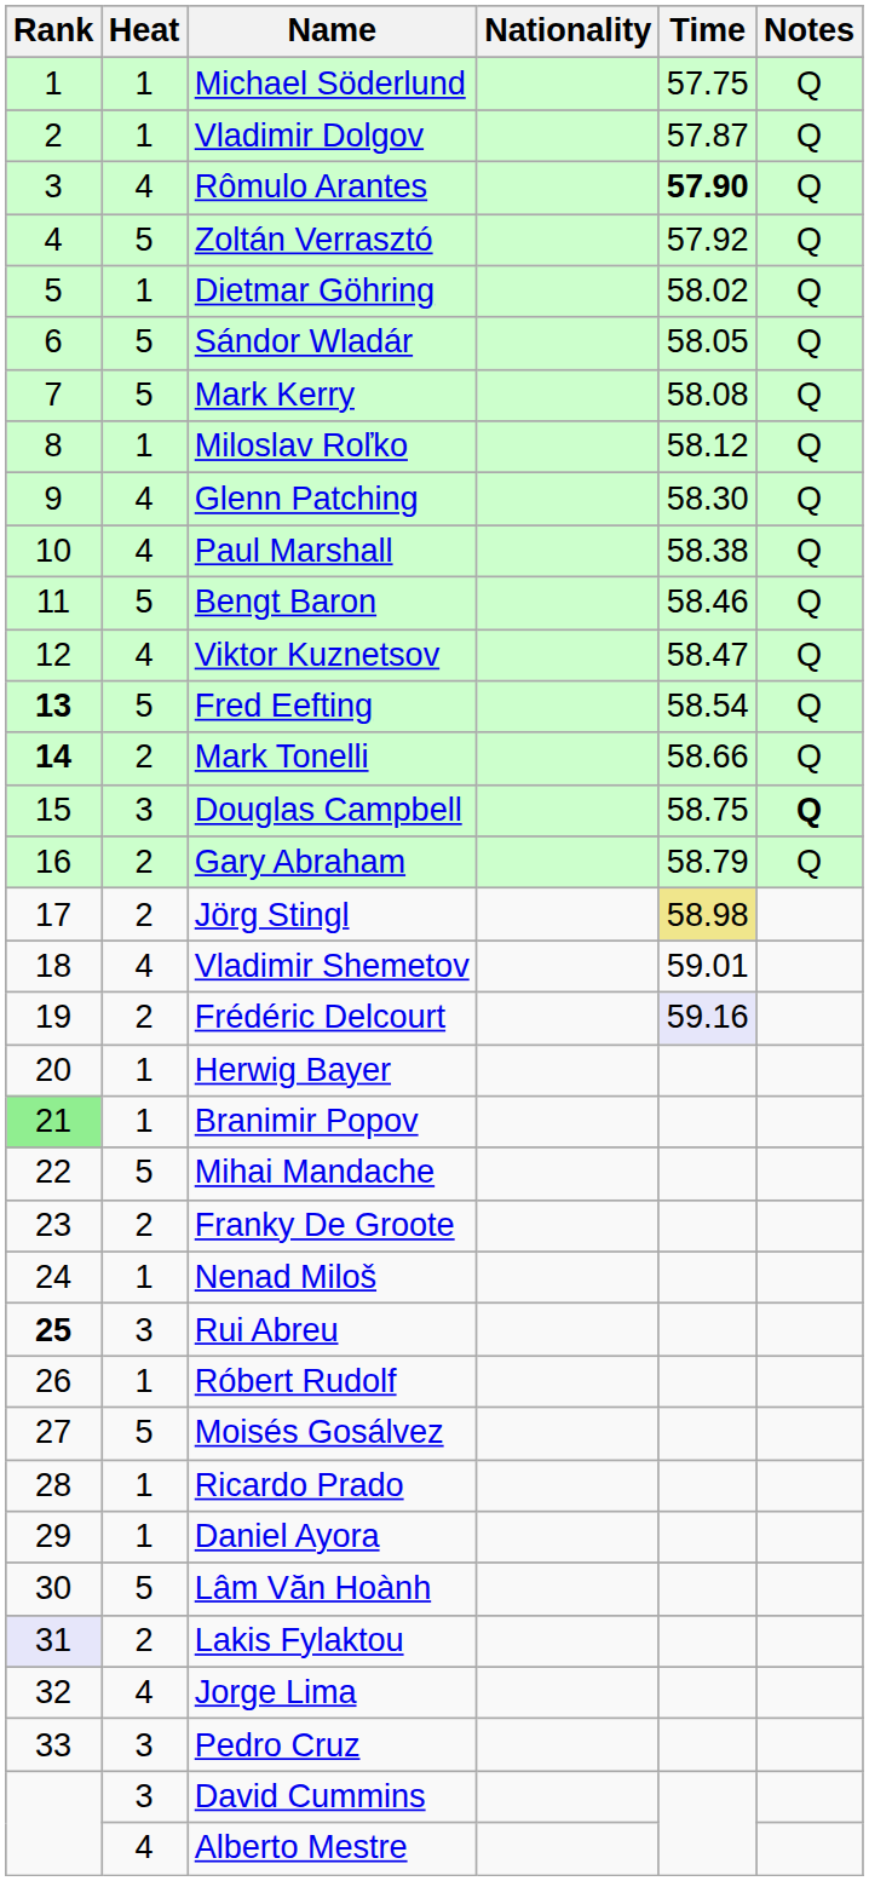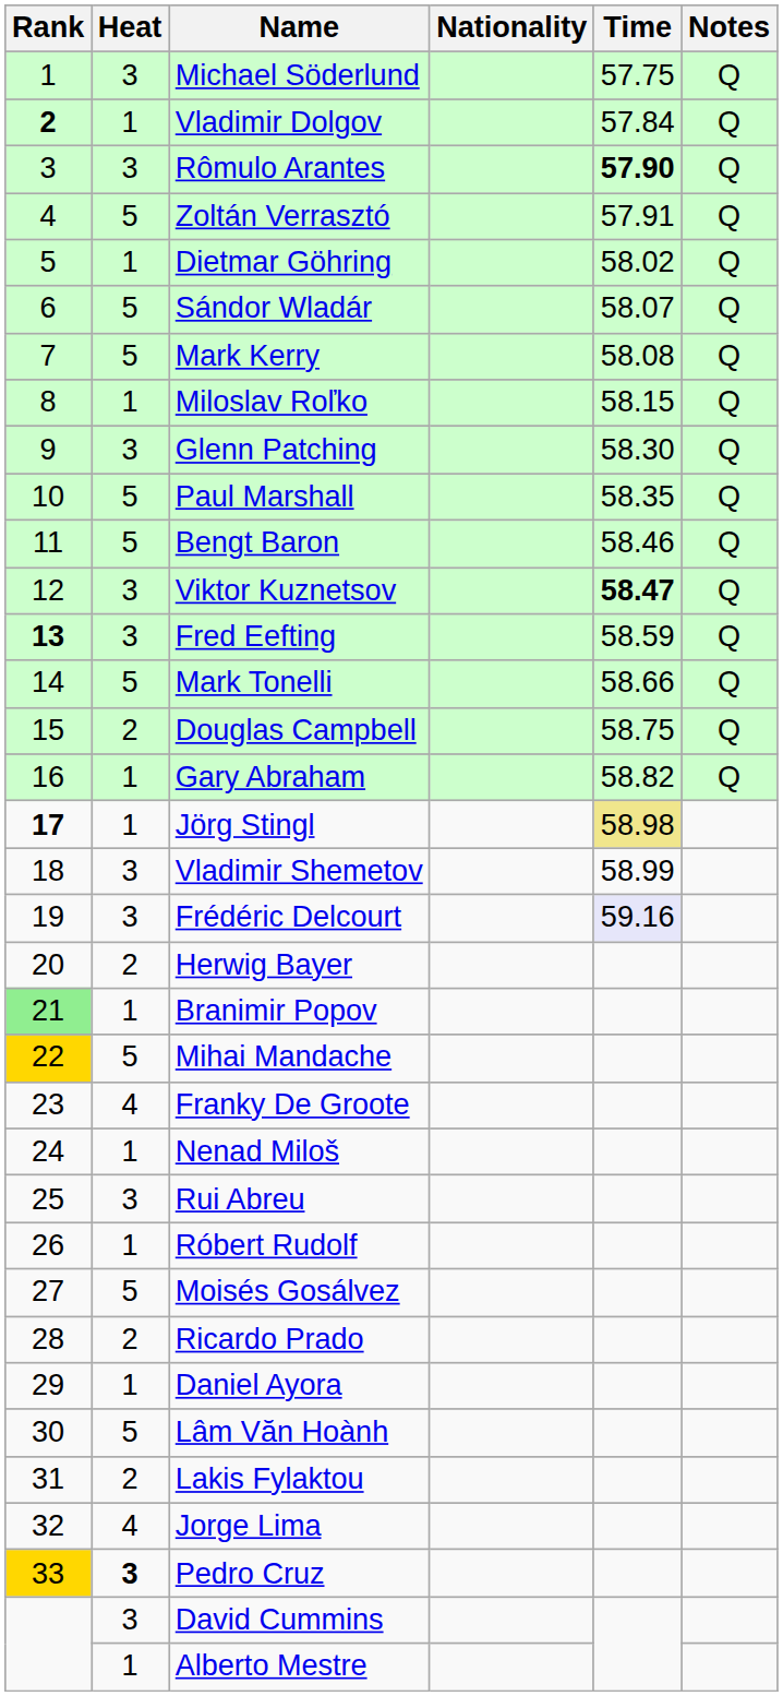 <table class="wikitable sortable" style="text-align:center">
 <tr>
 <th>Rank</th>
 <th>Heat</th>
 <th>Name</th>
 <th>Nationality</th>
 <th>Time</th>
 <th>Notes</th>
 </tr>
 <tr bgcolor=ccffcc>
 <td>1</td>
-<td>1</td>
+<td>3</td>
 <td align=left><a href='#'>Michael Söderlund</a></td>
 <td align=left></td>
 <td>57.75</td>
 <td>Q</td>
 </tr>
 <tr bgcolor=ccffcc>
-<td>2</td>
+<td><strong>2</strong></td>
 <td>1</td>
 <td align=left><a href='#'>Vladimir Dolgov</a></td>
 <td align=left></td>
-<td>57.87</td>
+<td>57.84</td>
 <td>Q</td>
 </tr>
 <tr bgcolor=ccffcc>
 <td>3</td>
-<td>4</td>
+<td>3</td>
 <td align=left><a href='#'>Rômulo Arantes</a></td>
 <td align=left></td>
 <td><strong>57.90</strong></td>
 <td>Q</td>
 </tr>
 <tr bgcolor=ccffcc>
 <td>4</td>
 <td>5</td>
 <td align=left><a href='#'>Zoltán Verrasztó</a></td>
 <td align=left></td>
-<td>57.92</td>
+<td>57.91</td>
 <td>Q</td>
 </tr>
 <tr bgcolor=ccffcc>
 <td>5</td>
 <td>1</td>
 <td align=left><a href='#'>Dietmar Göhring</a></td>
 <td align=left></td>
 <td>58.02</td>
 <td>Q</td>
 </tr>
 <tr bgcolor=ccffcc>
 <td>6</td>
 <td>5</td>
 <td align=left><a href='#'>Sándor Wladár</a></td>
 <td align=left></td>
-<td>58.05</td>
+<td>58.07</td>
 <td>Q</td>
 </tr>
 <tr bgcolor=ccffcc>
 <td>7</td>
 <td>5</td>
 <td align=left><a href='#'>Mark Kerry</a></td>
 <td align=left></td>
 <td>58.08</td>
 <td>Q</td>
 </tr>
 <tr bgcolor=ccffcc>
 <td>8</td>
 <td>1</td>
 <td align=left><a href='#'>Miloslav Roľko</a></td>
 <td align=left></td>
-<td>58.12</td>
+<td>58.15</td>
 <td>Q</td>
 </tr>
 <tr bgcolor=ccffcc>
 <td>9</td>
-<td>4</td>
+<td>3</td>
 <td align=left><a href='#'>Glenn Patching</a></td>
 <td align=left></td>
 <td>58.30</td>
 <td>Q</td>
 </tr>
 <tr bgcolor=ccffcc>
 <td>10</td>
-<td>4</td>
+<td>5</td>
 <td align=left><a href='#'>Paul Marshall</a></td>
 <td align=left></td>
-<td>58.38</td>
+<td>58.35</td>
 <td>Q</td>
 </tr>
 <tr bgcolor=ccffcc>
 <td>11</td>
 <td>5</td>
 <td align=left><a href='#'>Bengt Baron</a></td>
 <td align=left></td>
 <td>58.46</td>
 <td>Q</td>
 </tr>
 <tr bgcolor=ccffcc>
 <td>12</td>
-<td>4</td>
+<td>3</td>
 <td align=left><a href='#'>Viktor Kuznetsov</a></td>
 <td align=left></td>
-<td>58.47</td>
+<td><strong>58.47</strong></td>
 <td>Q</td>
 </tr>
 <tr bgcolor=ccffcc>
 <td><strong>13</strong></td>
-<td>5</td>
+<td>3</td>
 <td align=left><a href='#'>Fred Eefting</a></td>
 <td align=left></td>
-<td>58.54</td>
+<td>58.59</td>
 <td>Q</td>
 </tr>
 <tr bgcolor=ccffcc>
-<td><strong>14</strong></td>
-<td>2</td>
+<td>14</td>
+<td>5</td>
 <td align=left><a href='#'>Mark Tonelli</a></td>
 <td align=left></td>
 <td>58.66</td>
 <td>Q</td>
 </tr>
 <tr bgcolor=ccffcc>
 <td>15</td>
-<td>3</td>
+<td>2</td>
 <td align=left><a href='#'>Douglas Campbell</a></td>
 <td align=left></td>
 <td>58.75</td>
-<td><strong>Q</strong></td>
+<td>Q</td>
 </tr>
 <tr bgcolor=ccffcc>
 <td>16</td>
-<td>2</td>
+<td>1</td>
 <td align=left><a href='#'>Gary Abraham</a></td>
 <td align=left></td>
-<td>58.79</td>
+<td>58.82</td>
 <td>Q</td>
 </tr>
 <tr>
-<td>17</td>
-<td>2</td>
+<td><strong>17</strong></td>
+<td>1</td>
 <td align=left><a href='#'>Jörg Stingl</a></td>
 <td align=left></td>
 <td style="background: khaki;">58.98</td>
 <td></td>
 </tr>
 <tr>
 <td>18</td>
-<td>4</td>
+<td>3</td>
 <td align=left><a href='#'>Vladimir Shemetov</a></td>
 <td align=left></td>
-<td>59.01</td>
+<td>58.99</td>
 <td></td>
 </tr>
 <tr>
 <td>19</td>
-<td>2</td>
+<td>3</td>
 <td align=left><a href='#'>Frédéric Delcourt</a></td>
 <td align=left></td>
 <td style="background: lavender;">59.16</td>
 <td></td>
 </tr>
 <tr>
 <td>20</td>
-<td>1</td>
+<td>2</td>
 <td align=left><a href='#'>Herwig Bayer</a></td>
 <td align=left></td>
 <td></td>
 <td></td>
 </tr>
 <tr>
 <td style="background: lightgreen;">21</td>
 <td>1</td>
 <td align=left><a href='#'>Branimir Popov</a></td>
 <td align=left></td>
 <td></td>
 <td></td>
 </tr>
 <tr>
-<td>22</td>
+<td style="background: gold;">22</td>
 <td>5</td>
 <td align=left><a href='#'>Mihai Mandache</a></td>
 <td align=left></td>
 <td></td>
 <td></td>
 </tr>
 <tr>
 <td>23</td>
-<td>2</td>
+<td>4</td>
 <td align=left><a href='#'>Franky De Groote</a></td>
 <td align=left></td>
 <td></td>
 <td></td>
 </tr>
 <tr>
 <td>24</td>
 <td>1</td>
 <td align=left><a href='#'>Nenad Miloš</a></td>
 <td align=left></td>
 <td></td>
 <td></td>
 </tr>
 <tr>
-<td><strong>25</strong></td>
+<td>25</td>
 <td>3</td>
 <td align=left><a href='#'>Rui Abreu</a></td>
 <td align=left></td>
 <td></td>
 <td></td>
 </tr>
 <tr>
 <td>26</td>
 <td>1</td>
 <td align=left><a href='#'>Róbert Rudolf</a></td>
 <td align=left></td>
 <td></td>
 <td></td>
 </tr>
 <tr>
 <td>27</td>
 <td>5</td>
 <td align=left><a href='#'>Moisés Gosálvez</a></td>
 <td align=left></td>
 <td></td>
 <td></td>
 </tr>
 <tr>
 <td>28</td>
-<td>1</td>
+<td>2</td>
 <td align=left><a href='#'>Ricardo Prado</a></td>
 <td align=left></td>
 <td></td>
 <td></td>
 </tr>
 <tr>
 <td>29</td>
 <td>1</td>
 <td align=left><a href='#'>Daniel Ayora</a></td>
 <td align=left></td>
 <td></td>
 <td></td>
 </tr>
 <tr>
 <td>30</td>
 <td>5</td>
 <td align=left><a href='#'>Lâm Văn Hoành</a></td>
 <td align=left></td>
 <td></td>
 <td></td>
 </tr>
 <tr>
-<td style="background: lavender;">31</td>
+<td>31</td>
 <td>2</td>
 <td align=left><a href='#'>Lakis Fylaktou</a></td>
 <td align=left></td>
 <td></td>
 <td></td>
 </tr>
 <tr>
 <td>32</td>
 <td>4</td>
 <td align=left><a href='#'>Jorge Lima</a></td>
 <td align=left></td>
 <td></td>
 <td></td>
 </tr>
 <tr>
-<td>33</td>
-<td>3</td>
+<td style="background: gold;">33</td>
+<td><strong>3</strong></td>
 <td align=left><a href='#'>Pedro Cruz</a></td>
 <td align=left></td>
 <td></td>
 <td></td>
 </tr>
 <tr>
 <td rowspan=2></td>
 <td>3</td>
 <td align=left><a href='#'>David Cummins</a></td>
 <td align=left></td>
 <td rowspan=2></td>
 <td></td>
 </tr>
 <tr>
-<td>4</td>
+<td>1</td>
 <td align=left><a href='#'>Alberto Mestre</a></td>
 <td align=left></td>
 <td></td>
 </tr>
 </table>
